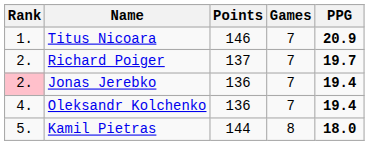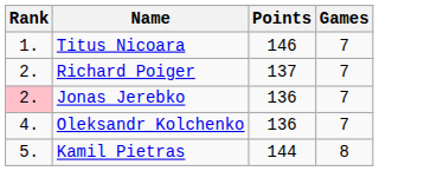 <table class="wikitable" style="text-align: center;">
 <tr>
 <th>Rank</th>
 <th>Name</th>
 <th>Points</th>
 <th>Games</th>
-<th width=40>PPG</th>
 </tr>
 <tr>
 <td>1.</td>
 <td align="left"> <a href='#'>Titus Nicoara</a></td>
 <td>146</td>
 <td>7</td>
-<td><strong>20.9</strong></td>
 </tr>
 <tr>
 <td>2.</td>
 <td align="left"> <a href='#'>Richard Poiger</a></td>
 <td>137</td>
 <td>7</td>
-<td><strong>19.7</strong></td>
 </tr>
 <tr>
 <td style="background: pink;">2.</td>
 <td align="left"> <a href='#'>Jonas Jerebko</a></td>
 <td>136</td>
 <td>7</td>
-<td><strong>19.4</strong></td>
 </tr>
 <tr>
 <td>4.</td>
 <td align="left"> <a href='#'>Oleksandr Kolchenko</a></td>
 <td>136</td>
 <td>7</td>
-<td><strong>19.4</strong></td>
 </tr>
 <tr>
 <td>5.</td>
 <td align="left"> <a href='#'>Kamil Pietras</a></td>
 <td>144</td>
 <td>8</td>
-<td><strong>18.0</strong></td>
 </tr>
 </table>
